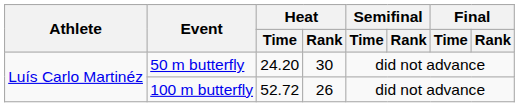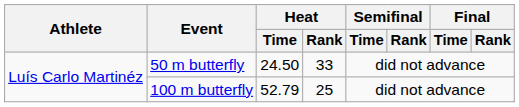 <table class=wikitable style="font-size:90%">
 <tr>
 <th rowspan="2">Athlete</th>
 <th rowspan="2">Event</th>
 <th colspan="2">Heat</th>
 <th colspan="2">Semifinal</th>
 <th colspan="2">Final</th>
 </tr>
 <tr style="font-size:95%">
 <th>Time</th>
 <th>Rank</th>
 <th>Time</th>
 <th>Rank</th>
 <th>Time</th>
 <th>Rank</th>
 </tr>
 <tr align=center>
 <td align=left rowspan=2><a href='#'>Luís Carlo Martinéz</a></td>
 <td align=left><a href='#'>50 m butterfly</a></td>
-<td>24.20</td>
-<td>30</td>
+<td>24.50</td>
+<td>33</td>
 <td colspan=4>did not advance</td>
 </tr>
 <tr align=center>
 <td align=left><a href='#'>100 m butterfly</a></td>
-<td>52.72</td>
-<td>26</td>
+<td>52.79</td>
+<td>25</td>
 <td colspan=4>did not advance</td>
 </tr>
 </table>
